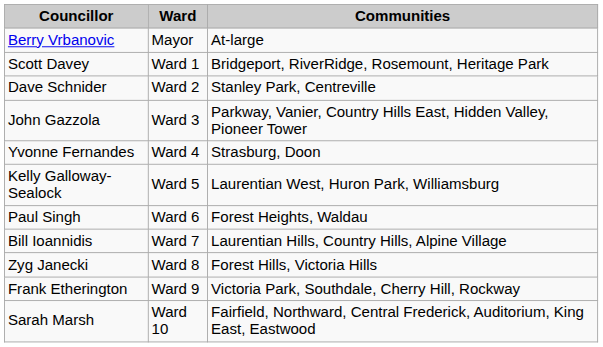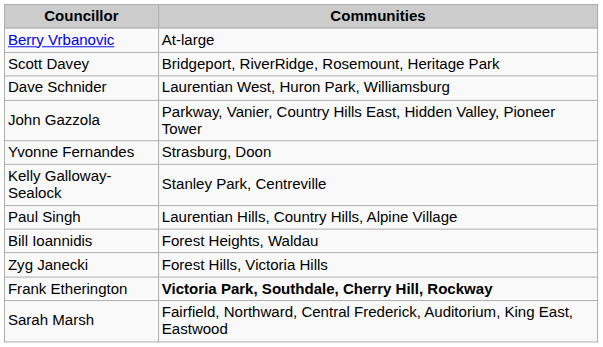 <table class="wikitable" width=50%>
 <tr>
 <th style="background:#cccccc;"><strong>Councillor</strong></th>
-<th style="background:#cccccc;"><strong>Ward</strong></th>
 <th style="background:#cccccc;"><strong>Communities</strong></th>
 </tr>
 <tr>
 <td><a href='#'>Berry Vrbanovic</a></td>
-<td>Mayor</td>
 <td>At-large</td>
 </tr>
 <tr>
 <td>Scott Davey</td>
-<td>Ward 1</td>
 <td>Bridgeport, RiverRidge, Rosemount, Heritage Park</td>
 </tr>
 <tr>
 <td>Dave Schnider</td>
-<td>Ward 2</td>
-<td>Stanley Park, Centreville</td>
+<td>Laurentian West, Huron Park, Williamsburg</td>
 </tr>
 <tr>
 <td>John Gazzola</td>
-<td>Ward 3</td>
 <td>Parkway, Vanier, Country Hills East, Hidden Valley, Pioneer Tower</td>
 </tr>
 <tr>
 <td>Yvonne Fernandes</td>
-<td>Ward 4</td>
 <td>Strasburg, Doon</td>
 </tr>
 <tr>
 <td>Kelly Galloway-Sealock</td>
-<td>Ward 5</td>
-<td>Laurentian West, Huron Park, Williamsburg</td>
+<td>Stanley Park, Centreville</td>
 </tr>
 <tr>
 <td>Paul Singh</td>
-<td>Ward 6</td>
+<td>Laurentian Hills, Country Hills, Alpine Village</td>
+</tr>
+<tr>
+<td>Bill Ioannidis</td>
 <td>Forest Heights, Waldau</td>
 </tr>
 <tr>
-<td>Bill Ioannidis</td>
-<td>Ward 7</td>
-<td>Laurentian Hills, Country Hills, Alpine Village</td>
-</tr>
-<tr>
 <td>Zyg Janecki</td>
-<td>Ward 8</td>
 <td>Forest Hills, Victoria Hills</td>
 </tr>
 <tr>
 <td>Frank Etherington</td>
-<td>Ward 9</td>
-<td>Victoria Park, Southdale, Cherry Hill, Rockway</td>
+<td><strong>Victoria Park, Southdale, Cherry Hill, Rockway</strong></td>
 </tr>
 <tr>
 <td>Sarah Marsh</td>
-<td>Ward 10</td>
 <td>Fairfield, Northward, Central Frederick, Auditorium, King East, Eastwood</td>
 </tr>
 </table>
